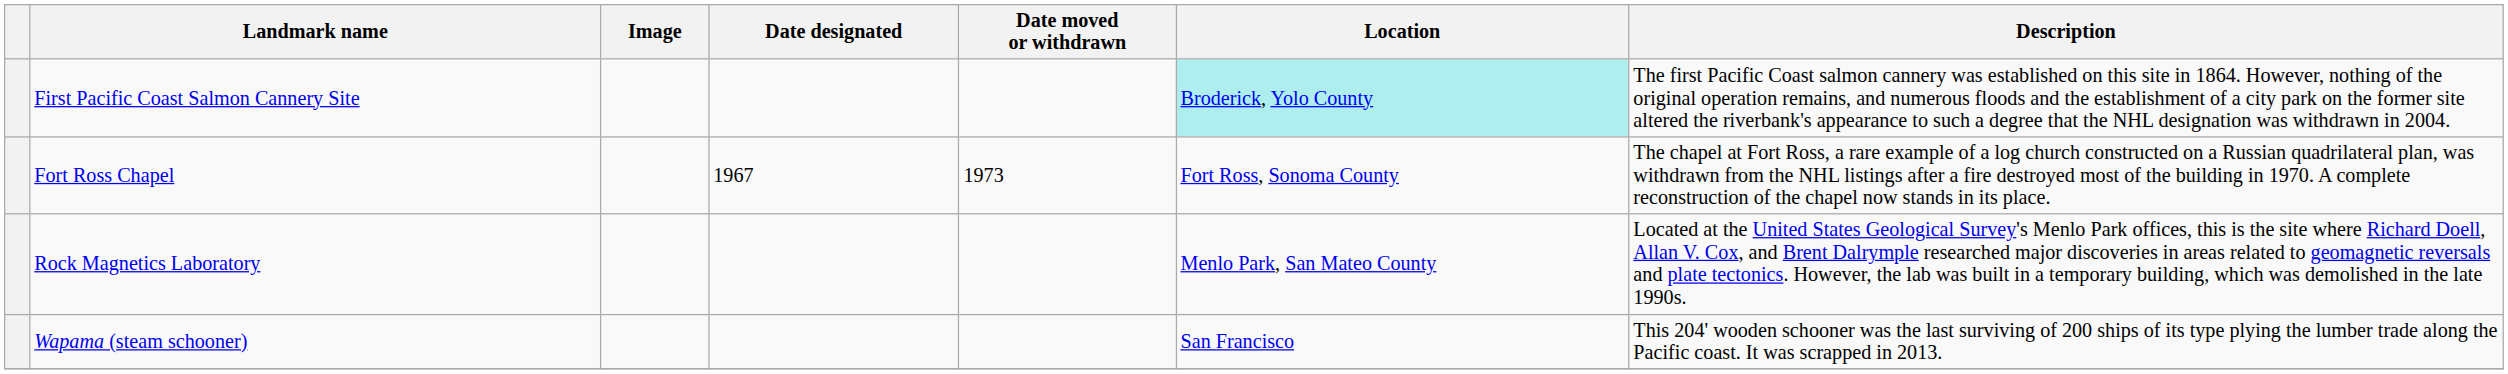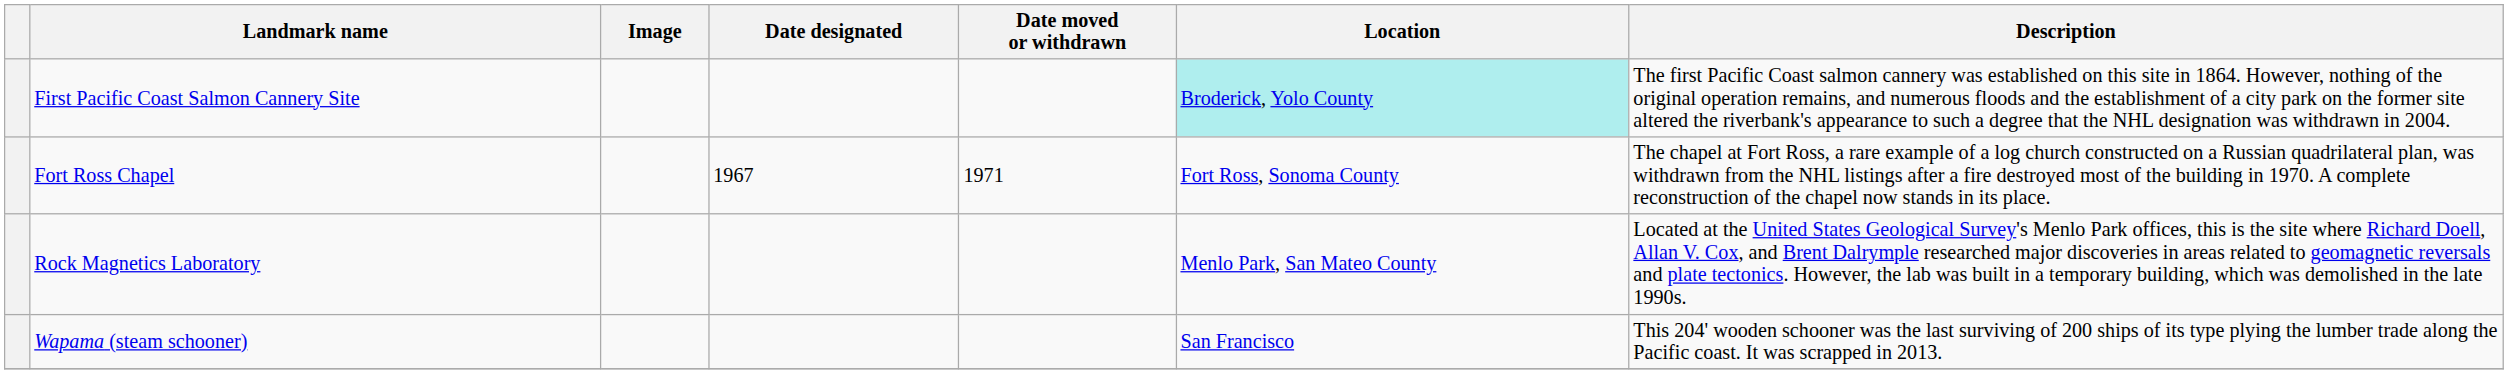 <table class="wikitable sortable" style="width:100%; margin-right:0">
 <tr>
 <th scope="col" width="1%"></th>
 <th scope="col">Landmark name</th>
 <th scope="col" class="unsortable">Image<br></th>
 <th scope="col">Date designated</th>
 <th scope="col">Date moved<br>or withdrawn</th>
 <th scope="col">Location</th>
 <th scope="col" width="35%" class="unsortable">Description</th>
 </tr>
 <tr>
 <th></th>
 <td><a href='#'>First Pacific Coast Salmon Cannery Site</a></td>
 <td></td>
 <td></td>
 <td></td>
 <td style="background: paleturquoise;"><a href='#'>Broderick</a>, <a href='#'>Yolo County</a><br><small></small></td>
 <td>The first Pacific Coast salmon cannery was established on this site in 1864. However, nothing of the original operation remains, and numerous floods and the establishment of a city park on the former site altered the riverbank's appearance to such a degree that the NHL designation was withdrawn in 2004.</td>
 </tr>
 <tr>
 <th></th>
 <td><a href='#'>Fort Ross Chapel</a></td>
 <td></td>
 <td>1967</td>
-<td>1973</td>
+<td>1971</td>
 <td><a href='#'>Fort Ross</a>, <a href='#'>Sonoma County</a></td>
 <td>The chapel at Fort Ross, a rare example of a log church constructed on a Russian quadrilateral plan, was withdrawn from the NHL listings after a fire destroyed most of the building in 1970. A complete reconstruction of the chapel now stands in its place.</td>
 </tr>
 <tr>
 <th></th>
 <td><a href='#'>Rock Magnetics Laboratory</a></td>
 <td></td>
 <td></td>
 <td></td>
 <td><a href='#'>Menlo Park</a>, <a href='#'>San Mateo County</a></td>
 <td>Located at the <a href='#'>United States Geological Survey</a>'s Menlo Park offices, this is the site where <a href='#'>Richard Doell</a>, <a href='#'>Allan V. Cox</a>, and <a href='#'>Brent Dalrymple</a> researched major discoveries in areas related to <a href='#'>geomagnetic reversals</a> and <a href='#'>plate tectonics</a>. However, the lab was built in a temporary building, which was demolished in the late 1990s.</td>
 </tr>
 <tr>
 <th></th>
 <td><a href='#'><em>Wapama</em> (steam schooner)</a></td>
 <td></td>
 <td></td>
 <td></td>
 <td><a href='#'>San Francisco</a></td>
 <td>This 204' wooden schooner was the last surviving of 200 ships of its type plying the lumber trade along the Pacific coast. It was scrapped in 2013.</td>
 </tr>
 <tr>
 </tr>
 </table>
